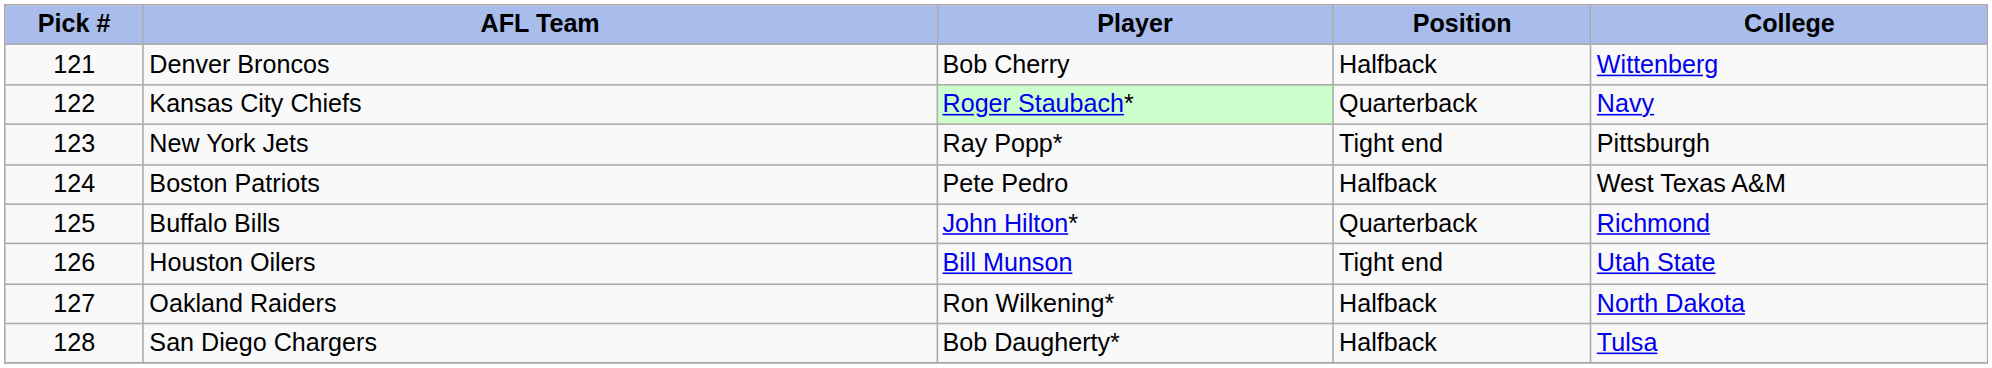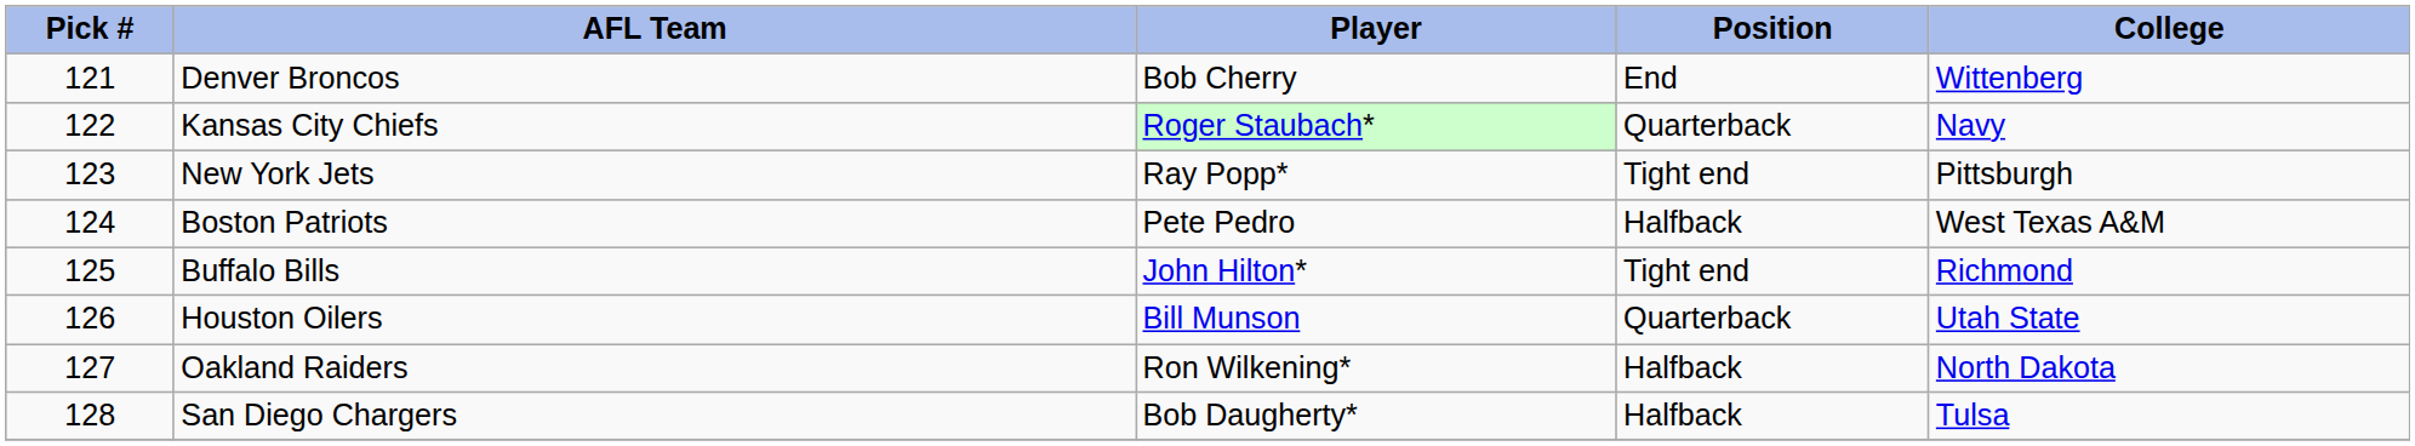 <table class="wikitable sortable sortable" style="width: 100%">
 <tr>
 <th style="background:#A8BDEC;" width=7%>Pick #</th>
 <th width=40% style="background:#A8BDEC;">AFL Team</th>
 <th width=20% style="background:#A8BDEC;">Player</th>
 <th width=13% style="background:#A8BDEC;">Position</th>
 <th style="background:#A8BDEC;">College</th>
 </tr>
 <tr>
 <td align=center>121</td>
 <td>Denver Broncos</td>
 <td>Bob Cherry</td>
-<td>Halfback</td>
+<td>End</td>
 <td><a href='#'>Wittenberg</a></td>
 </tr>
 <tr>
 <td align=center>122</td>
 <td>Kansas City Chiefs</td>
 <td bgcolor="#CCFFCC"><a href='#'>Roger Staubach</a>*</td>
 <td>Quarterback</td>
 <td><a href='#'>Navy</a></td>
 </tr>
 <tr>
 <td align=center>123</td>
 <td>New York Jets</td>
 <td>Ray Popp*</td>
 <td>Tight end</td>
 <td>Pittsburgh</td>
 </tr>
 <tr>
 <td align=center>124</td>
 <td>Boston Patriots</td>
 <td>Pete Pedro</td>
 <td>Halfback</td>
 <td>West Texas A&M</td>
 </tr>
 <tr>
 <td align=center>125</td>
 <td>Buffalo Bills</td>
 <td><a href='#'>John Hilton</a>*</td>
-<td>Quarterback</td>
+<td>Tight end</td>
 <td><a href='#'>Richmond</a></td>
 </tr>
 <tr>
 <td align=center>126</td>
 <td>Houston Oilers</td>
 <td><a href='#'>Bill Munson</a></td>
-<td>Tight end</td>
+<td>Quarterback</td>
 <td><a href='#'>Utah State</a></td>
 </tr>
 <tr>
 <td align=center>127</td>
 <td>Oakland Raiders</td>
 <td>Ron Wilkening*</td>
 <td>Halfback</td>
 <td><a href='#'>North Dakota</a></td>
 </tr>
 <tr>
 <td align=center>128</td>
 <td>San Diego Chargers</td>
 <td>Bob Daugherty*</td>
 <td>Halfback</td>
 <td><a href='#'>Tulsa</a></td>
 </tr>
 <tr>
 </tr>
 </table>
